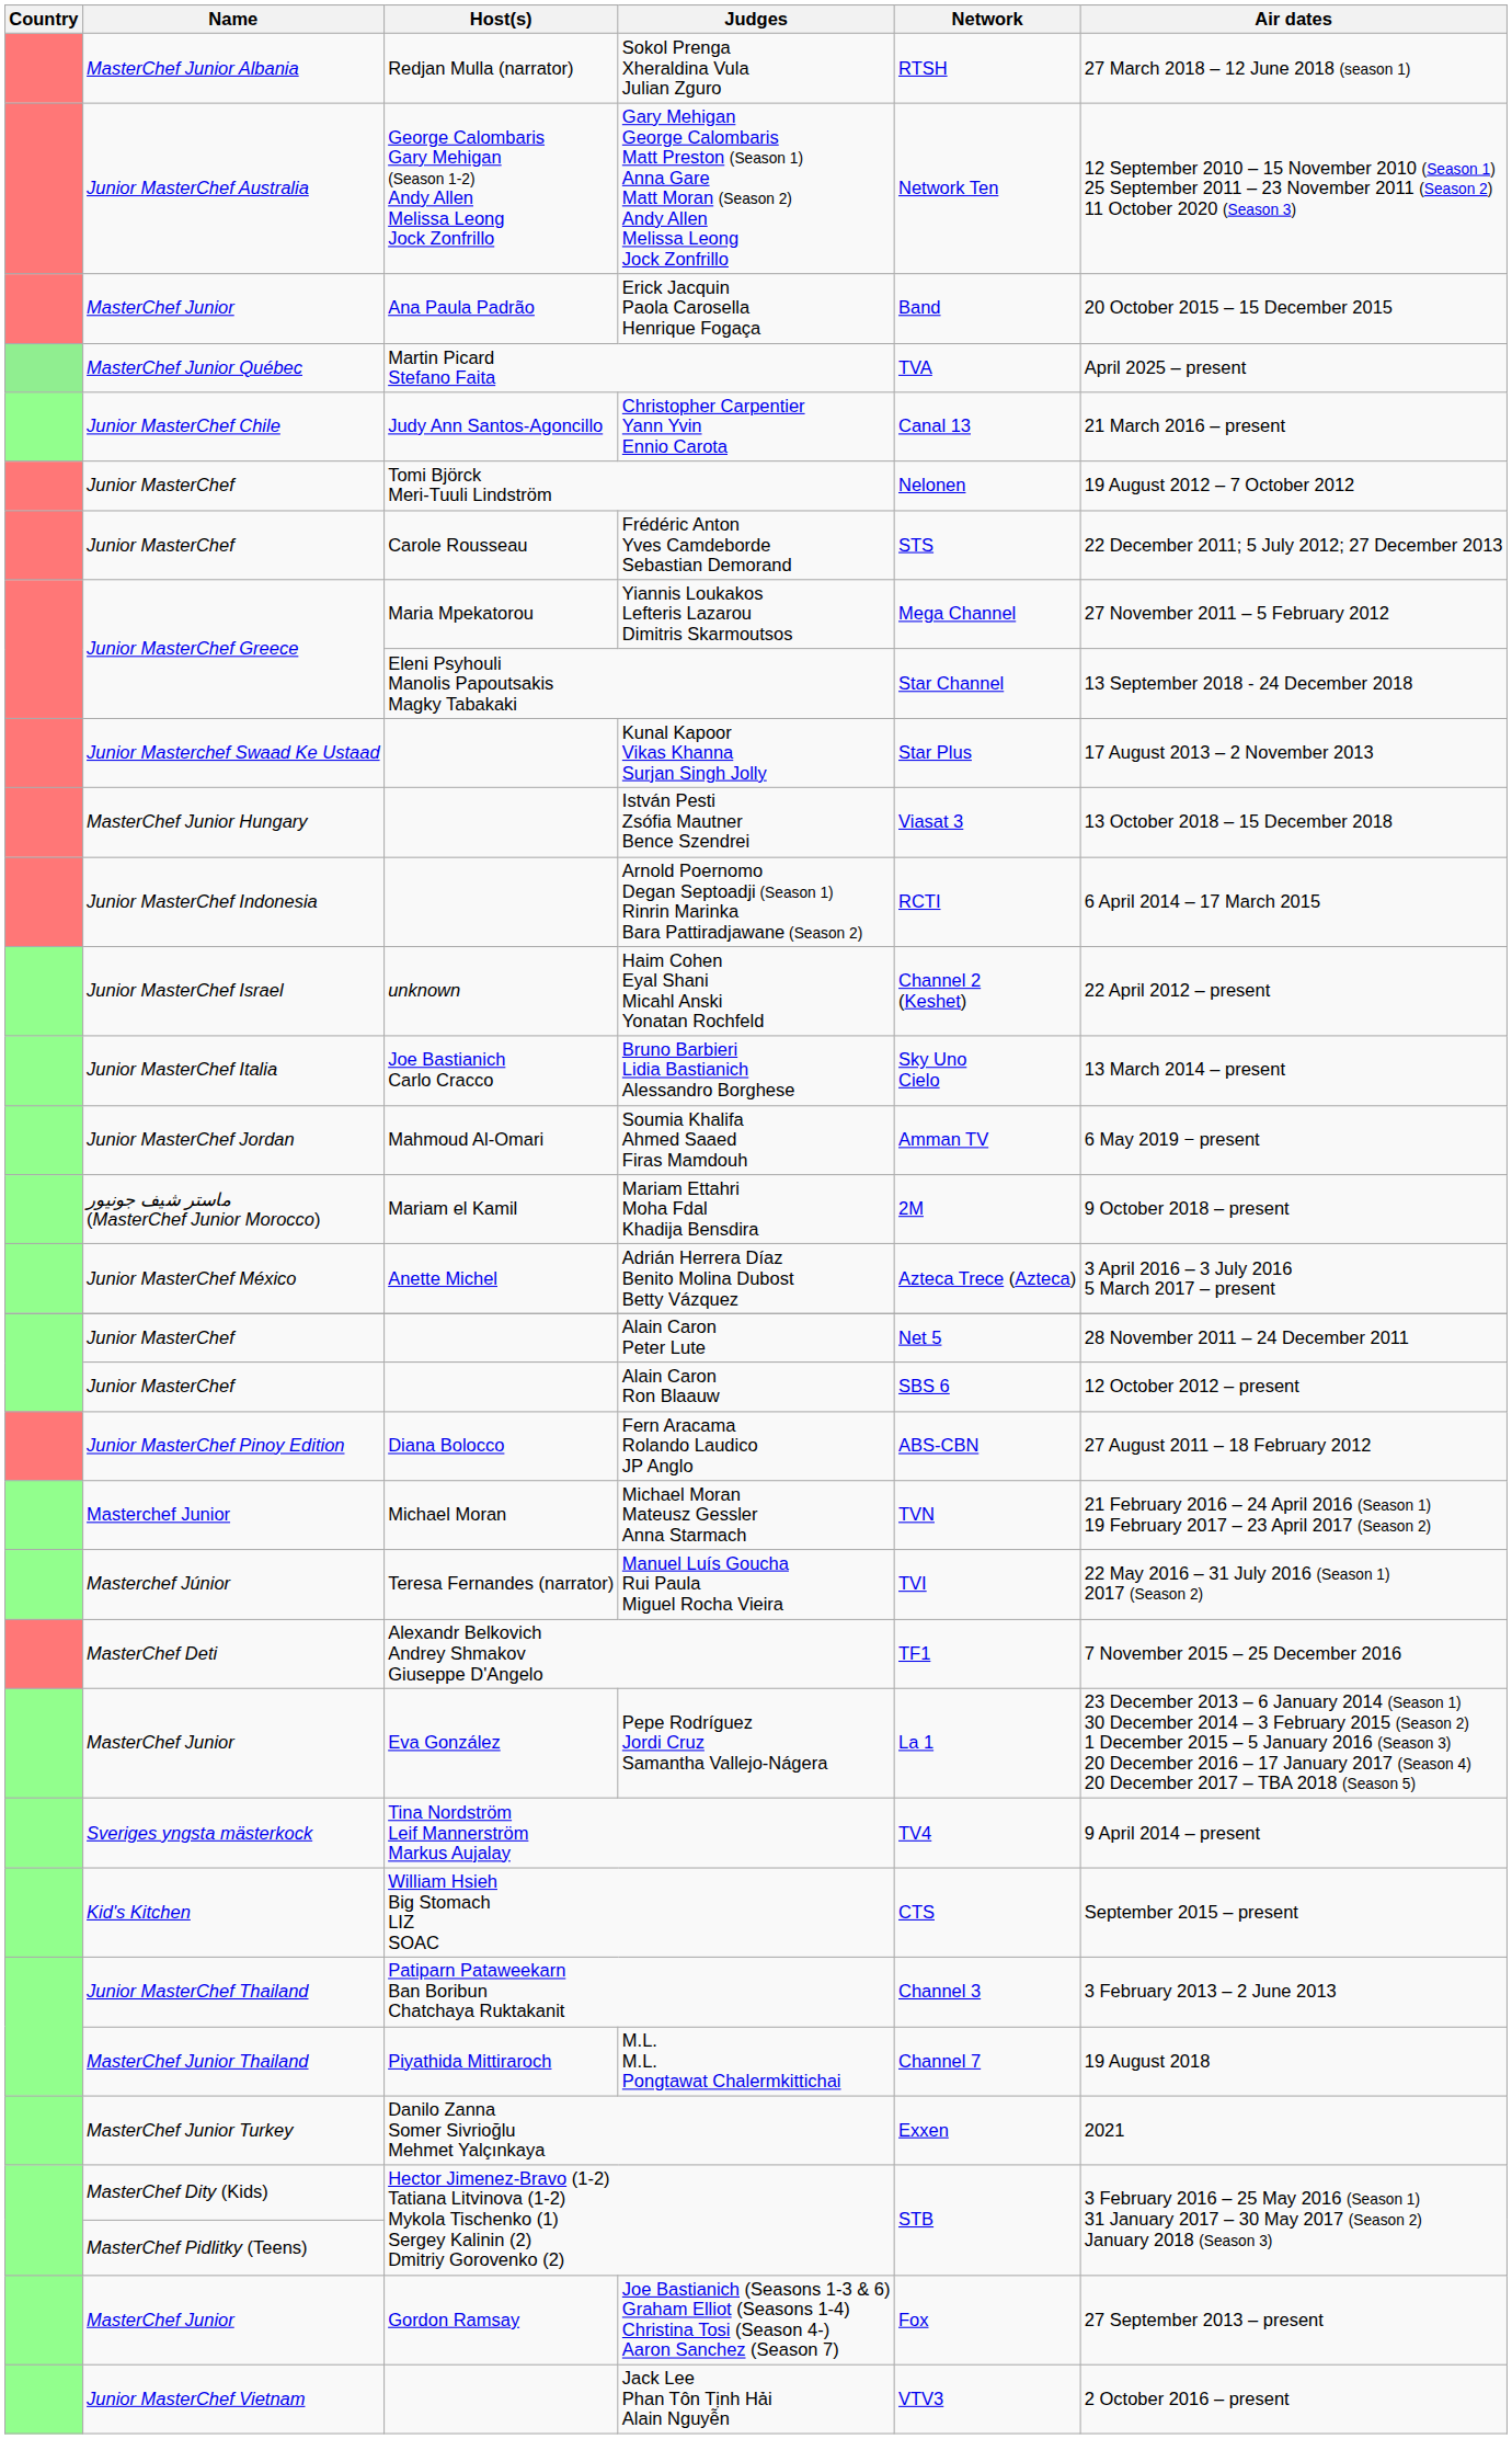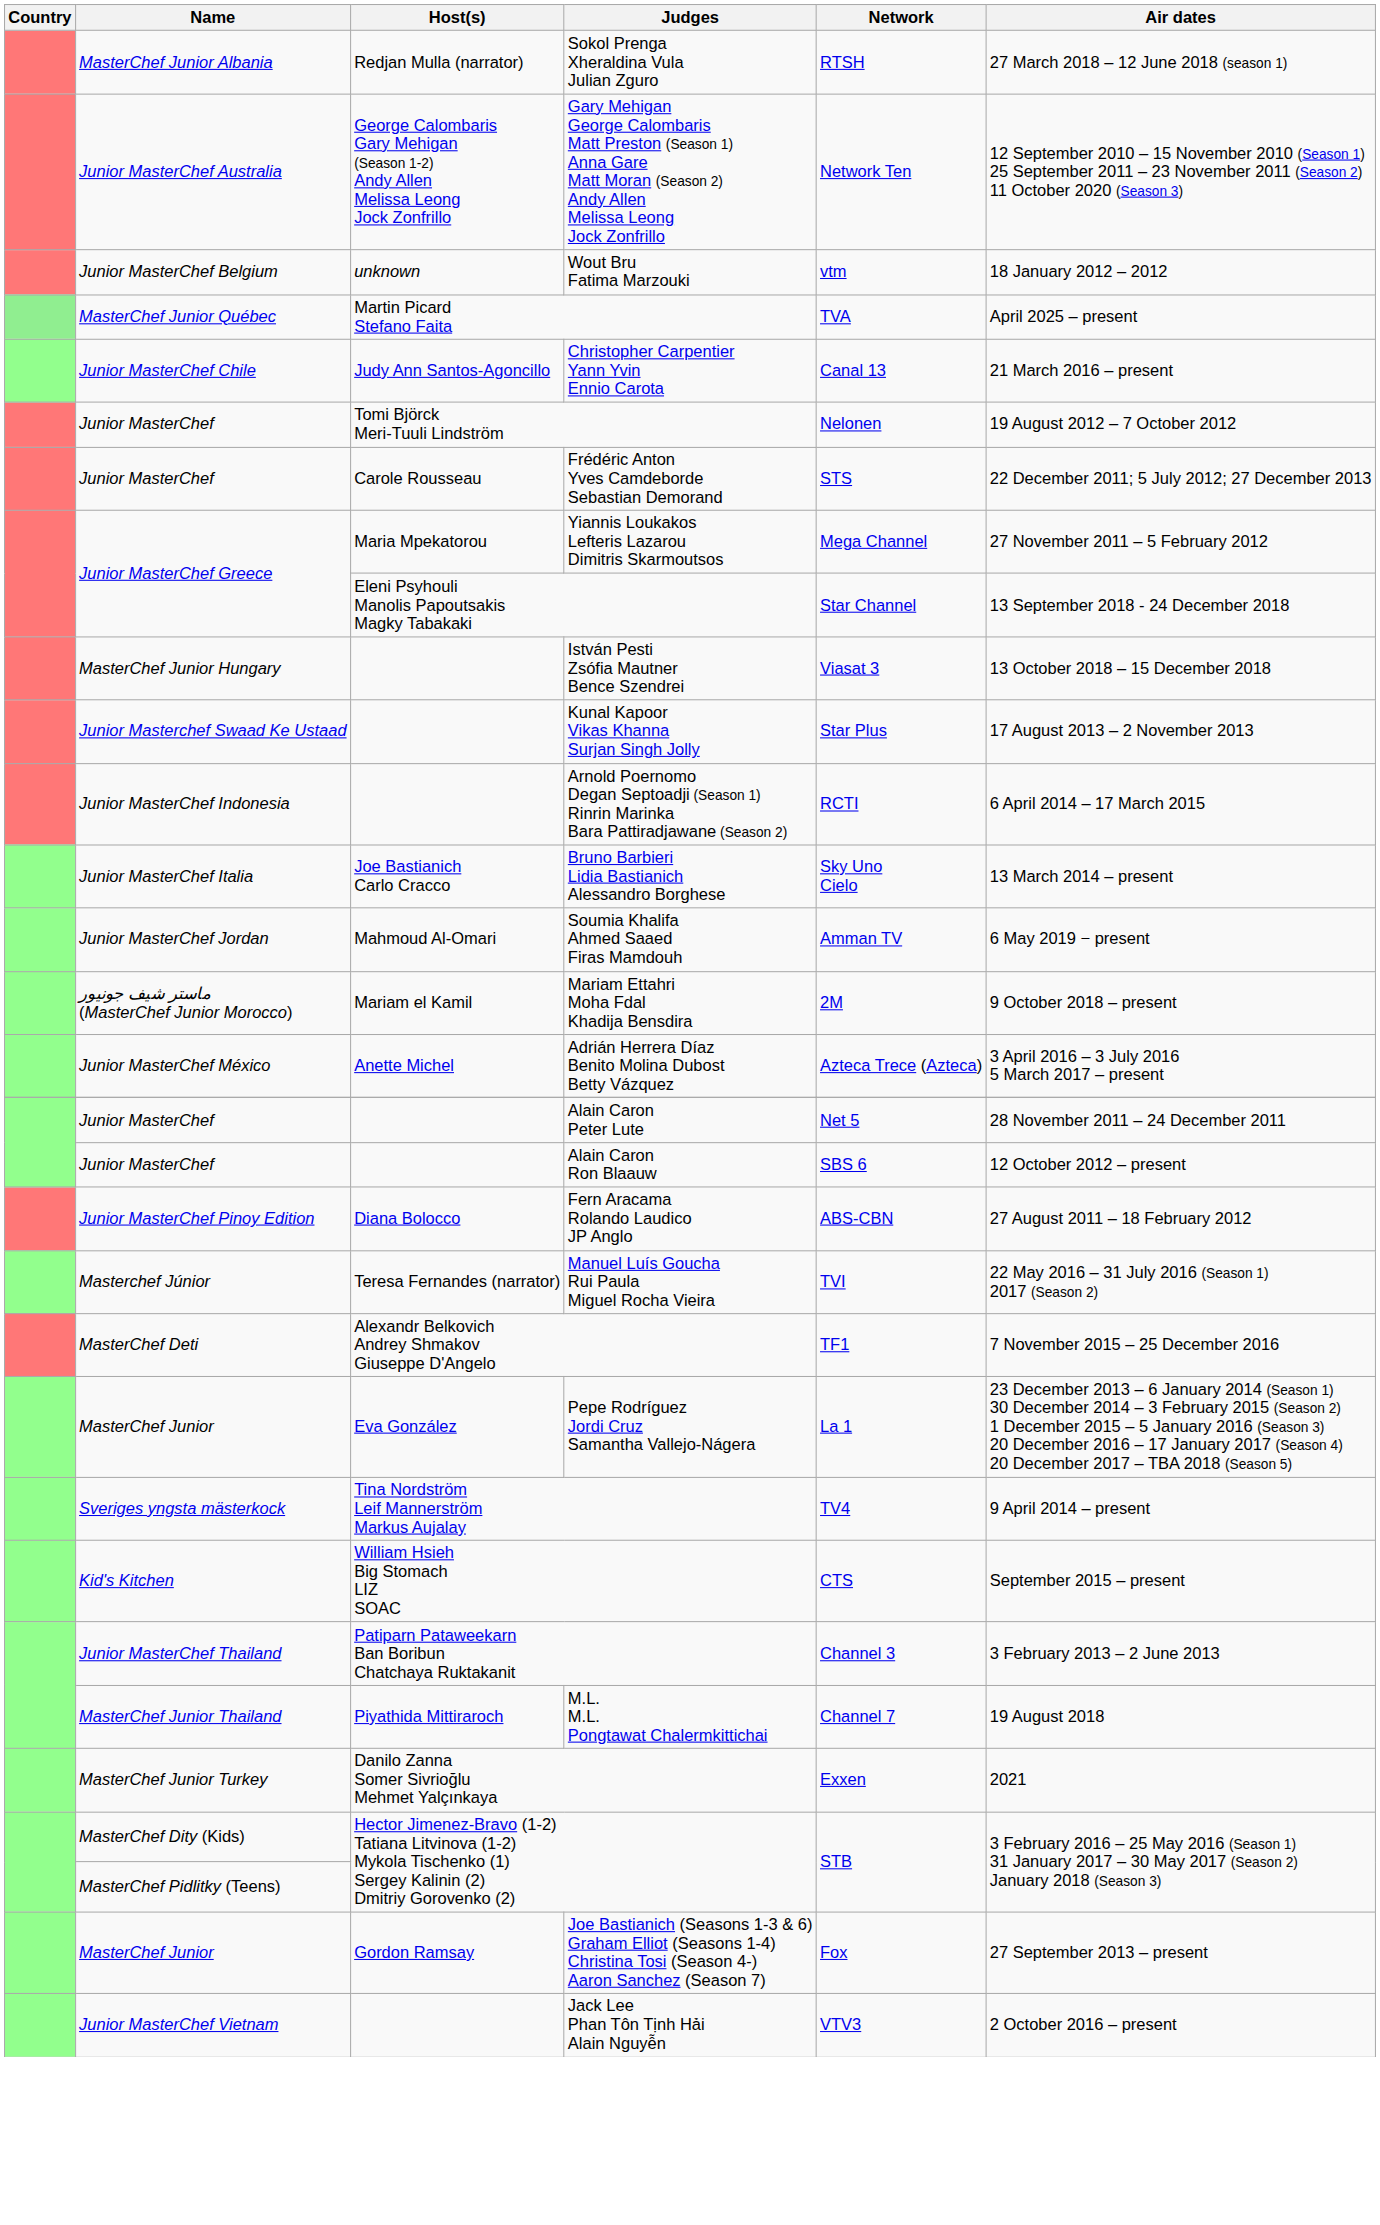 <table class="wikitable">
 <tr>
 <th>Country</th>
 <th>Name</th>
 <th>Host(s)</th>
 <th>Judges</th>
 <th>Network</th>
 <th>Air dates</th>
 </tr>
 <tr>
 <td style="background-color: #FF7777"></td>
 <td><em><a href='#'>MasterChef Junior Albania</a></em></td>
 <td>Redjan Mulla (narrator)</td>
 <td>Sokol Prenga<br>Xheraldina Vula<br>Julian Zguro</td>
 <td><a href='#'>RTSH</a></td>
 <td>27 March 2018 – 12 June 2018 <small>(season 1)</small></td>
 </tr>
 <tr>
 <td style="background-color: #FF7777"></td>
 <td><em><a href='#'>Junior MasterChef Australia</a></em></td>
 <td><a href='#'>George Calombaris</a><br><a href='#'>Gary Mehigan</a><br><small>(Season 1-2)</small><br> <a href='#'>Andy Allen</a><br><a href='#'>Melissa Leong</a><br><a href='#'>Jock Zonfrillo</a></td>
 <td><a href='#'>Gary Mehigan</a><br><a href='#'>George Calombaris</a><br><a href='#'>Matt Preston</a> <small>(Season 1)</small><br><a href='#'>Anna Gare</a><br><a href='#'>Matt Moran</a> <small>(Season 2)</small><br> <a href='#'>Andy Allen</a><br><a href='#'>Melissa Leong</a><br><a href='#'>Jock Zonfrillo</a></td>
 <td><a href='#'>Network Ten</a></td>
 <td>12 September 2010 – 15 November 2010 <small>(<a href='#'>Season 1</a>)</small><br> 25 September 2011 – 23 November 2011 <small>(<a href='#'>Season 2</a>)</small><br>11 October 2020 <small>(<a href='#'>Season 3</a>)</small></td>
 </tr>
 <tr>
-<td style="background-color: #FF7777"></td>
-<td><em><a href='#'>MasterChef Junior</a></em></td>
-<td><a href='#'>Ana Paula Padrão</a></td>
-<td>Erick Jacquin<br>Paola Carosella<br>Henrique Fogaça</td>
-<td><a href='#'>Band</a></td>
-<td>20 October 2015 – 15 December 2015</td>
+<td style="background-color: #FF7777"> </td>
+<td><em>Junior MasterChef Belgium</em></td>
+<td><em>unknown</em></td>
+<td>Wout Bru<br>Fatima Marzouki</td>
+<td><a href='#'>vtm</a></td>
+<td>18 January 2012 – 2012</td>
 </tr>
 <tr>
 <td style="background: #90EE90"><br></td>
 <td><em><a href='#'>MasterChef Junior Québec</a></em></td>
 <td colspan="2">Martin Picard<br><a href='#'>Stefano Faita</a></td>
 <td><a href='#'>TVA</a></td>
 <td>April 2025 – present </td>
 </tr>
 <tr>
 <td style="background-color: #92FF8D"></td>
 <td><em><a href='#'>Junior MasterChef Chile</a></em></td>
 <td><a href='#'>Judy Ann Santos-Agoncillo</a></td>
 <td><a href='#'>Christopher Carpentier</a><br><a href='#'>Yann Yvin</a><br><a href='#'>Ennio Carota</a></td>
 <td><a href='#'>Canal 13</a></td>
 <td>21 March 2016 – present</td>
 </tr>
 <tr>
 <td style="background-color: #FF7777"></td>
 <td><em>Junior MasterChef</em></td>
 <td colspan=2>Tomi Björck<br>Meri-Tuuli Lindström</td>
 <td><a href='#'>Nelonen</a></td>
 <td>19 August 2012 – 7 October 2012</td>
 </tr>
 <tr>
 <td style="background-color: #FF7777"></td>
 <td><em>Junior MasterChef</em></td>
 <td>Carole Rousseau</td>
 <td>Frédéric Anton<br>Yves Camdeborde<br>Sebastian Demorand</td>
 <td><a href='#'>STS</a></td>
 <td>22 December 2011; 5 July 2012; 27 December 2013</td>
 </tr>
 <tr>
 <td style="background-color: #FF7777" rowspan=2><br></td>
 <td rowspan=2><em><a href='#'>Junior MasterChef Greece</a></em></td>
 <td>Maria Mpekatorou</td>
 <td>Yiannis Loukakos<br>Lefteris Lazarou<br>Dimitris Skarmoutsos</td>
 <td><a href='#'>Mega Channel</a></td>
 <td>27 November 2011 – 5 February 2012</td>
 </tr>
 <tr>
 <td colspan=2>Eleni Psyhouli<br>Manolis Papoutsakis<br>Magky Tabakaki</td>
 <td><a href='#'>Star Channel</a></td>
 <td>13 September 2018 - 24 December 2018</td>
 </tr>
 <tr>
 <td style="background-color: #FF7777"></td>
+<td><em>MasterChef Junior Hungary</em></td>
+<td></td>
+<td>István Pesti<br>Zsófia Mautner<br>Bence Szendrei</td>
+<td><a href='#'>Viasat 3</a></td>
+<td>13 October 2018 – 15 December 2018</td>
+</tr>
+<tr>
+<td style="background-color: #FF7777"></td>
 <td><em><a href='#'>Junior Masterchef Swaad Ke Ustaad</a></em></td>
 <td></td>
 <td>Kunal Kapoor<br><a href='#'>Vikas Khanna</a><br><a href='#'>Surjan Singh Jolly</a></td>
 <td><a href='#'>Star Plus</a></td>
 <td>17 August 2013 – 2 November 2013</td>
 </tr>
 <tr>
 <td style="background-color: #FF7777"></td>
-<td><em>MasterChef Junior Hungary</em></td>
-<td></td>
-<td>István Pesti<br>Zsófia Mautner<br>Bence Szendrei</td>
-<td><a href='#'>Viasat 3</a></td>
-<td>13 October 2018 – 15 December 2018</td>
-</tr>
-<tr>
-<td style="background-color: #FF7777"></td>
 <td><em>Junior MasterChef Indonesia</em></td>
 <td></td>
 <td>Arnold Poernomo<br>Degan Septoadji<small> (Season 1)</small><br>Rinrin Marinka<br>Bara Pattiradjawane<small> (Season 2)</small></td>
 <td><a href='#'>RCTI</a></td>
 <td>6 April 2014 – 17 March 2015</td>
-</tr>
-<tr>
-<td style="background-color: #92FF8D"></td>
-<td><em>Junior MasterChef Israel</em></td>
-<td><em>unknown</em></td>
-<td>Haim Cohen<br>Eyal Shani<br>Micahl Anski<br>Yonatan Rochfeld</td>
-<td><a href='#'>Channel 2</a><br>(<a href='#'>Keshet</a>)</td>
-<td>22 April 2012 – present</td>
 </tr>
 <tr>
 <td style="background-color:#92FF8D"></td>
 <td><em>Junior MasterChef Italia</em></td>
 <td><a href='#'>Joe Bastianich</a><br>Carlo Cracco</td>
 <td><a href='#'>Bruno Barbieri</a><br><a href='#'>Lidia Bastianich</a><br>Alessandro Borghese</td>
 <td><a href='#'>Sky Uno</a><br><a href='#'>Cielo</a></td>
 <td>13 March 2014 – present</td>
 </tr>
 <tr>
 <td style="background-color: #92FF8D"></td>
 <td><em>Junior MasterChef Jordan</em></td>
 <td>Mahmoud Al-Omari</td>
 <td>Soumia Khalifa<br>Ahmed Saaed<br>Firas Mamdouh</td>
 <td><a href='#'>Amman TV</a></td>
 <td>6 May 2019 − present</td>
 </tr>
 <tr>
 <td style="background-color: #92FF8D"></td>
 <td><em>ماستر شيف جونيور</em><br>(<em>MasterChef Junior Morocco</em>)</td>
 <td>Mariam el Kamil</td>
 <td>Mariam Ettahri<br>Moha Fdal<br>Khadija Bensdira</td>
 <td><a href='#'>2M</a></td>
 <td>9 October 2018 – present</td>
 </tr>
 <tr>
 <td style="background-color: #92FF8D"></td>
 <td><em>Junior MasterChef México</em></td>
 <td><a href='#'>Anette Michel</a></td>
 <td>Adrián Herrera Díaz<br>Benito Molina Dubost<br>Betty Vázquez</td>
 <td><a href='#'>Azteca Trece</a> (<a href='#'>Azteca</a>)</td>
 <td>3 April 2016 – 3 July 2016 <br> 5 March 2017 – present</td>
 </tr>
 <tr>
 </tr>
 <tr>
 <td style="background-color: #92FF8D" rowspan=2></td>
 <td><em>Junior MasterChef</em></td>
 <td></td>
 <td>Alain Caron<br>Peter Lute</td>
 <td><a href='#'>Net 5</a></td>
 <td>28 November 2011 – 24 December 2011</td>
 </tr>
 <tr>
 <td><em>Junior MasterChef</em></td>
 <td></td>
 <td>Alain Caron<br>Ron Blaauw</td>
 <td><a href='#'>SBS 6</a></td>
 <td>12 October 2012 – present</td>
 </tr>
 <tr>
 <td style="background-color: #FF7777"></td>
 <td><em><a href='#'>Junior MasterChef Pinoy Edition</a></em></td>
 <td><a href='#'>Diana Bolocco</a></td>
 <td>Fern Aracama<br>Rolando Laudico<br>JP Anglo</td>
 <td><a href='#'>ABS-CBN</a></td>
 <td>27 August 2011 – 18 February 2012</td>
-</tr>
-<tr>
-<td style="background-color: #92FF8D"></td>
-<td><em><a href='#'></em>Masterchef Junior<em></a></em></td>
-<td>Michael Moran</td>
-<td>Michael Moran<br>Mateusz Gessler<br>Anna Starmach</td>
-<td><a href='#'>TVN</a></td>
-<td>21 February 2016 – 24 April 2016 <small>(Season 1)</small><br>19 February 2017 – 23 April 2017 <small>(Season 2)</small></td>
 </tr>
 <tr>
 <td style="background-color: #92FF8D"></td>
 <td><em>Masterchef Júnior</em></td>
 <td>Teresa Fernandes (narrator)</td>
 <td><a href='#'>Manuel Luís Goucha</a> <br> Rui Paula <br> Miguel Rocha Vieira</td>
 <td><a href='#'>TVI</a></td>
 <td>22 May 2016 – 31 July 2016 <small>(Season 1)</small><br>2017 <small>(Season 2)</small></td>
 </tr>
 <tr>
 <td style="background-color: #FF7777"></td>
 <td><em>MasterChef Deti</em></td>
 <td colspan="2">Alexandr Belkovich<br>Andrey Shmakov<br>Giuseppe D'Angelo</td>
 <td><a href='#'>TF1</a></td>
 <td>7 November 2015 – 25 December 2016</td>
 </tr>
 <tr>
 <td style="background-color: #92FF8D"></td>
 <td><em>MasterChef Junior</em></td>
 <td><a href='#'>Eva González</a></td>
 <td>Pepe Rodríguez<br><a href='#'>Jordi Cruz</a><br>Samantha Vallejo-Nágera</td>
 <td><a href='#'>La 1</a></td>
 <td>23 December 2013 – 6 January 2014 <small>(Season 1)</small><br>30 December 2014 – 3 February 2015 <small>(Season 2)</small><br>1 December 2015 – 5 January 2016 <small>(Season 3)</small><br>20 December 2016 – 17 January 2017 <small>(Season 4)</small><br>20 December 2017 – TBA 2018 <small>(Season 5)</small></td>
 </tr>
 <tr>
 <td style="background-color: #92FF8D"></td>
 <td><em><a href='#'>Sveriges yngsta mästerkock</a></em></td>
 <td colspan=2><a href='#'>Tina Nordström</a><br><a href='#'>Leif Mannerström</a><br><a href='#'>Markus Aujalay</a></td>
 <td><a href='#'>TV4</a></td>
 <td>9 April 2014 – present</td>
 </tr>
 <tr>
 <td style="background-color: #92FF8D"></td>
 <td><em><a href='#'>Kid's Kitchen</a></em></td>
 <td colspan=2><a href='#'>William Hsieh</a><br> Big Stomach<br>LIZ<br>SOAC</td>
 <td><a href='#'>CTS</a></td>
 <td>September 2015 – present</td>
 </tr>
 <tr>
 <td style="background-color: #92FF8D" rowspan=2></td>
 <td><em><a href='#'>Junior MasterChef Thailand</a></em></td>
 <td colspan=2><a href='#'>Patiparn Pataweekarn</a><br>Ban Boribun<br>Chatchaya Ruktakanit</td>
 <td><a href='#'>Channel 3</a></td>
 <td>3 February 2013 – 2 June 2013</td>
 </tr>
 <tr>
 <td><em><a href='#'>MasterChef Junior Thailand</a></em></td>
 <td><a href='#'>Piyathida Mittiraroch</a></td>
 <td>M.L. <br>M.L. <br><a href='#'>Pongtawat Chalermkittichai</a></td>
 <td><a href='#'>Channel 7</a></td>
 <td>19 August 2018</td>
 </tr>
 <tr>
 <td style="background-color: #92FF8D"></td>
 <td><em>MasterChef Junior Turkey</em></td>
 <td colspan=2>Danilo Zanna<br>Somer Sivrioğlu<br>Mehmet Yalçınkaya</td>
 <td><a href='#'>Exxen</a></td>
 <td>2021</td>
 </tr>
 <tr>
 <td rowspan=2 style="background-color: #92FF8D"></td>
 <td><em>MasterChef Dity</em> (Kids)</td>
 <td rowspan=2 colspan=2><a href='#'>Hector Jimenez-Bravo</a> (1-2)<br>Tatiana Litvinova (1-2)<br>Mykola Tischenko (1) <br>Sergey Kalinin (2) <br> Dmitriy Gorovenko (2)</td>
 <td rowspan=2><a href='#'>STB</a></td>
 <td rowspan=2>3 February 2016 – 25 May 2016 <small>(Season 1)</small><br>31 January 2017 – 30 May 2017 <small>(Season 2)</small><br>January 2018 <small>(Season 3)</small></td>
 </tr>
 <tr>
 <td><em>MasterChef Pidlitky</em> (Teens)</td>
 </tr>
 <tr>
 <td style="background-color: #92FF8D"></td>
 <td><em><a href='#'>MasterChef Junior</a></em></td>
 <td><a href='#'>Gordon Ramsay</a></td>
 <td><a href='#'>Joe Bastianich</a> (Seasons 1-3 & 6)<br><a href='#'>Graham Elliot</a> (Seasons 1-4)<br><a href='#'>Christina Tosi</a> (Season 4-)<br><a href='#'>Aaron Sanchez</a> (Season 7)</td>
 <td><a href='#'>Fox</a></td>
 <td>27 September 2013 – present</td>
 </tr>
 <tr>
 <td style="background-color: #92FF8D"><br></td>
 <td><em><a href='#'>Junior MasterChef Vietnam</a></em></td>
 <td></td>
 <td>Jack Lee<br> Phan Tôn Tịnh Hải<br> Alain Nguyễn</td>
 <td><a href='#'>VTV3</a></td>
 <td>2 October 2016 – present</td>
 </tr>
 </table>
